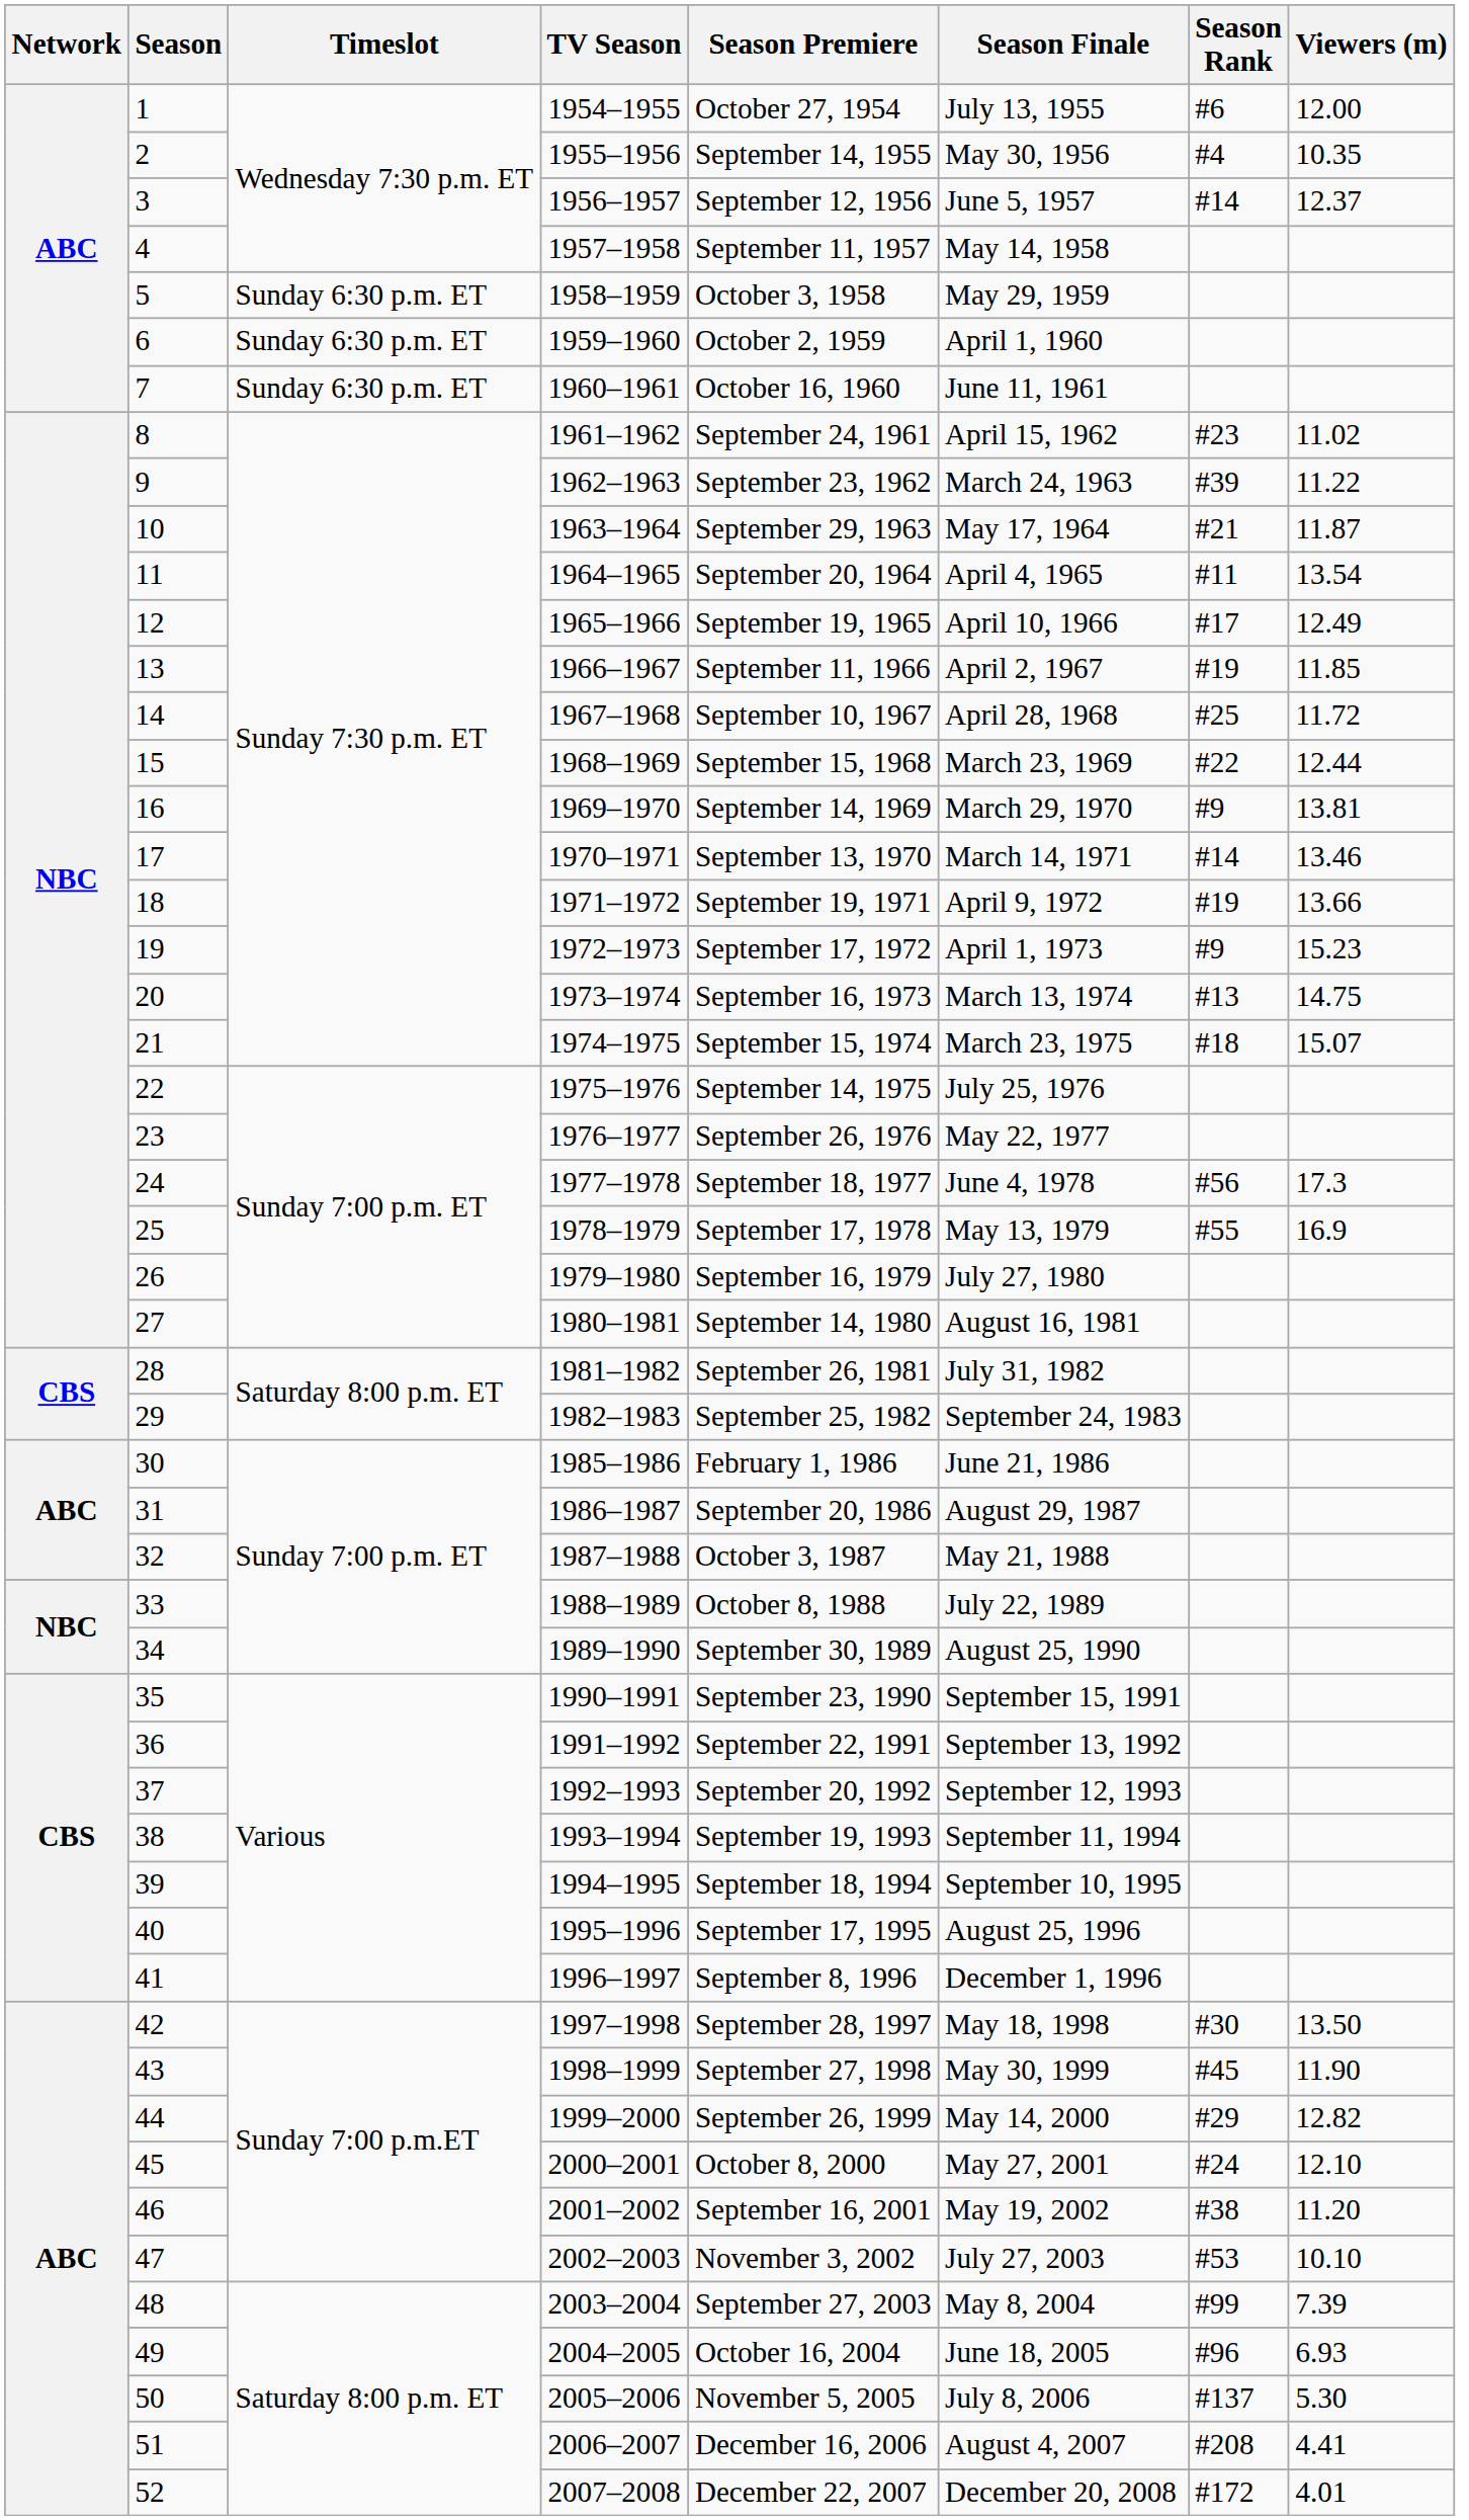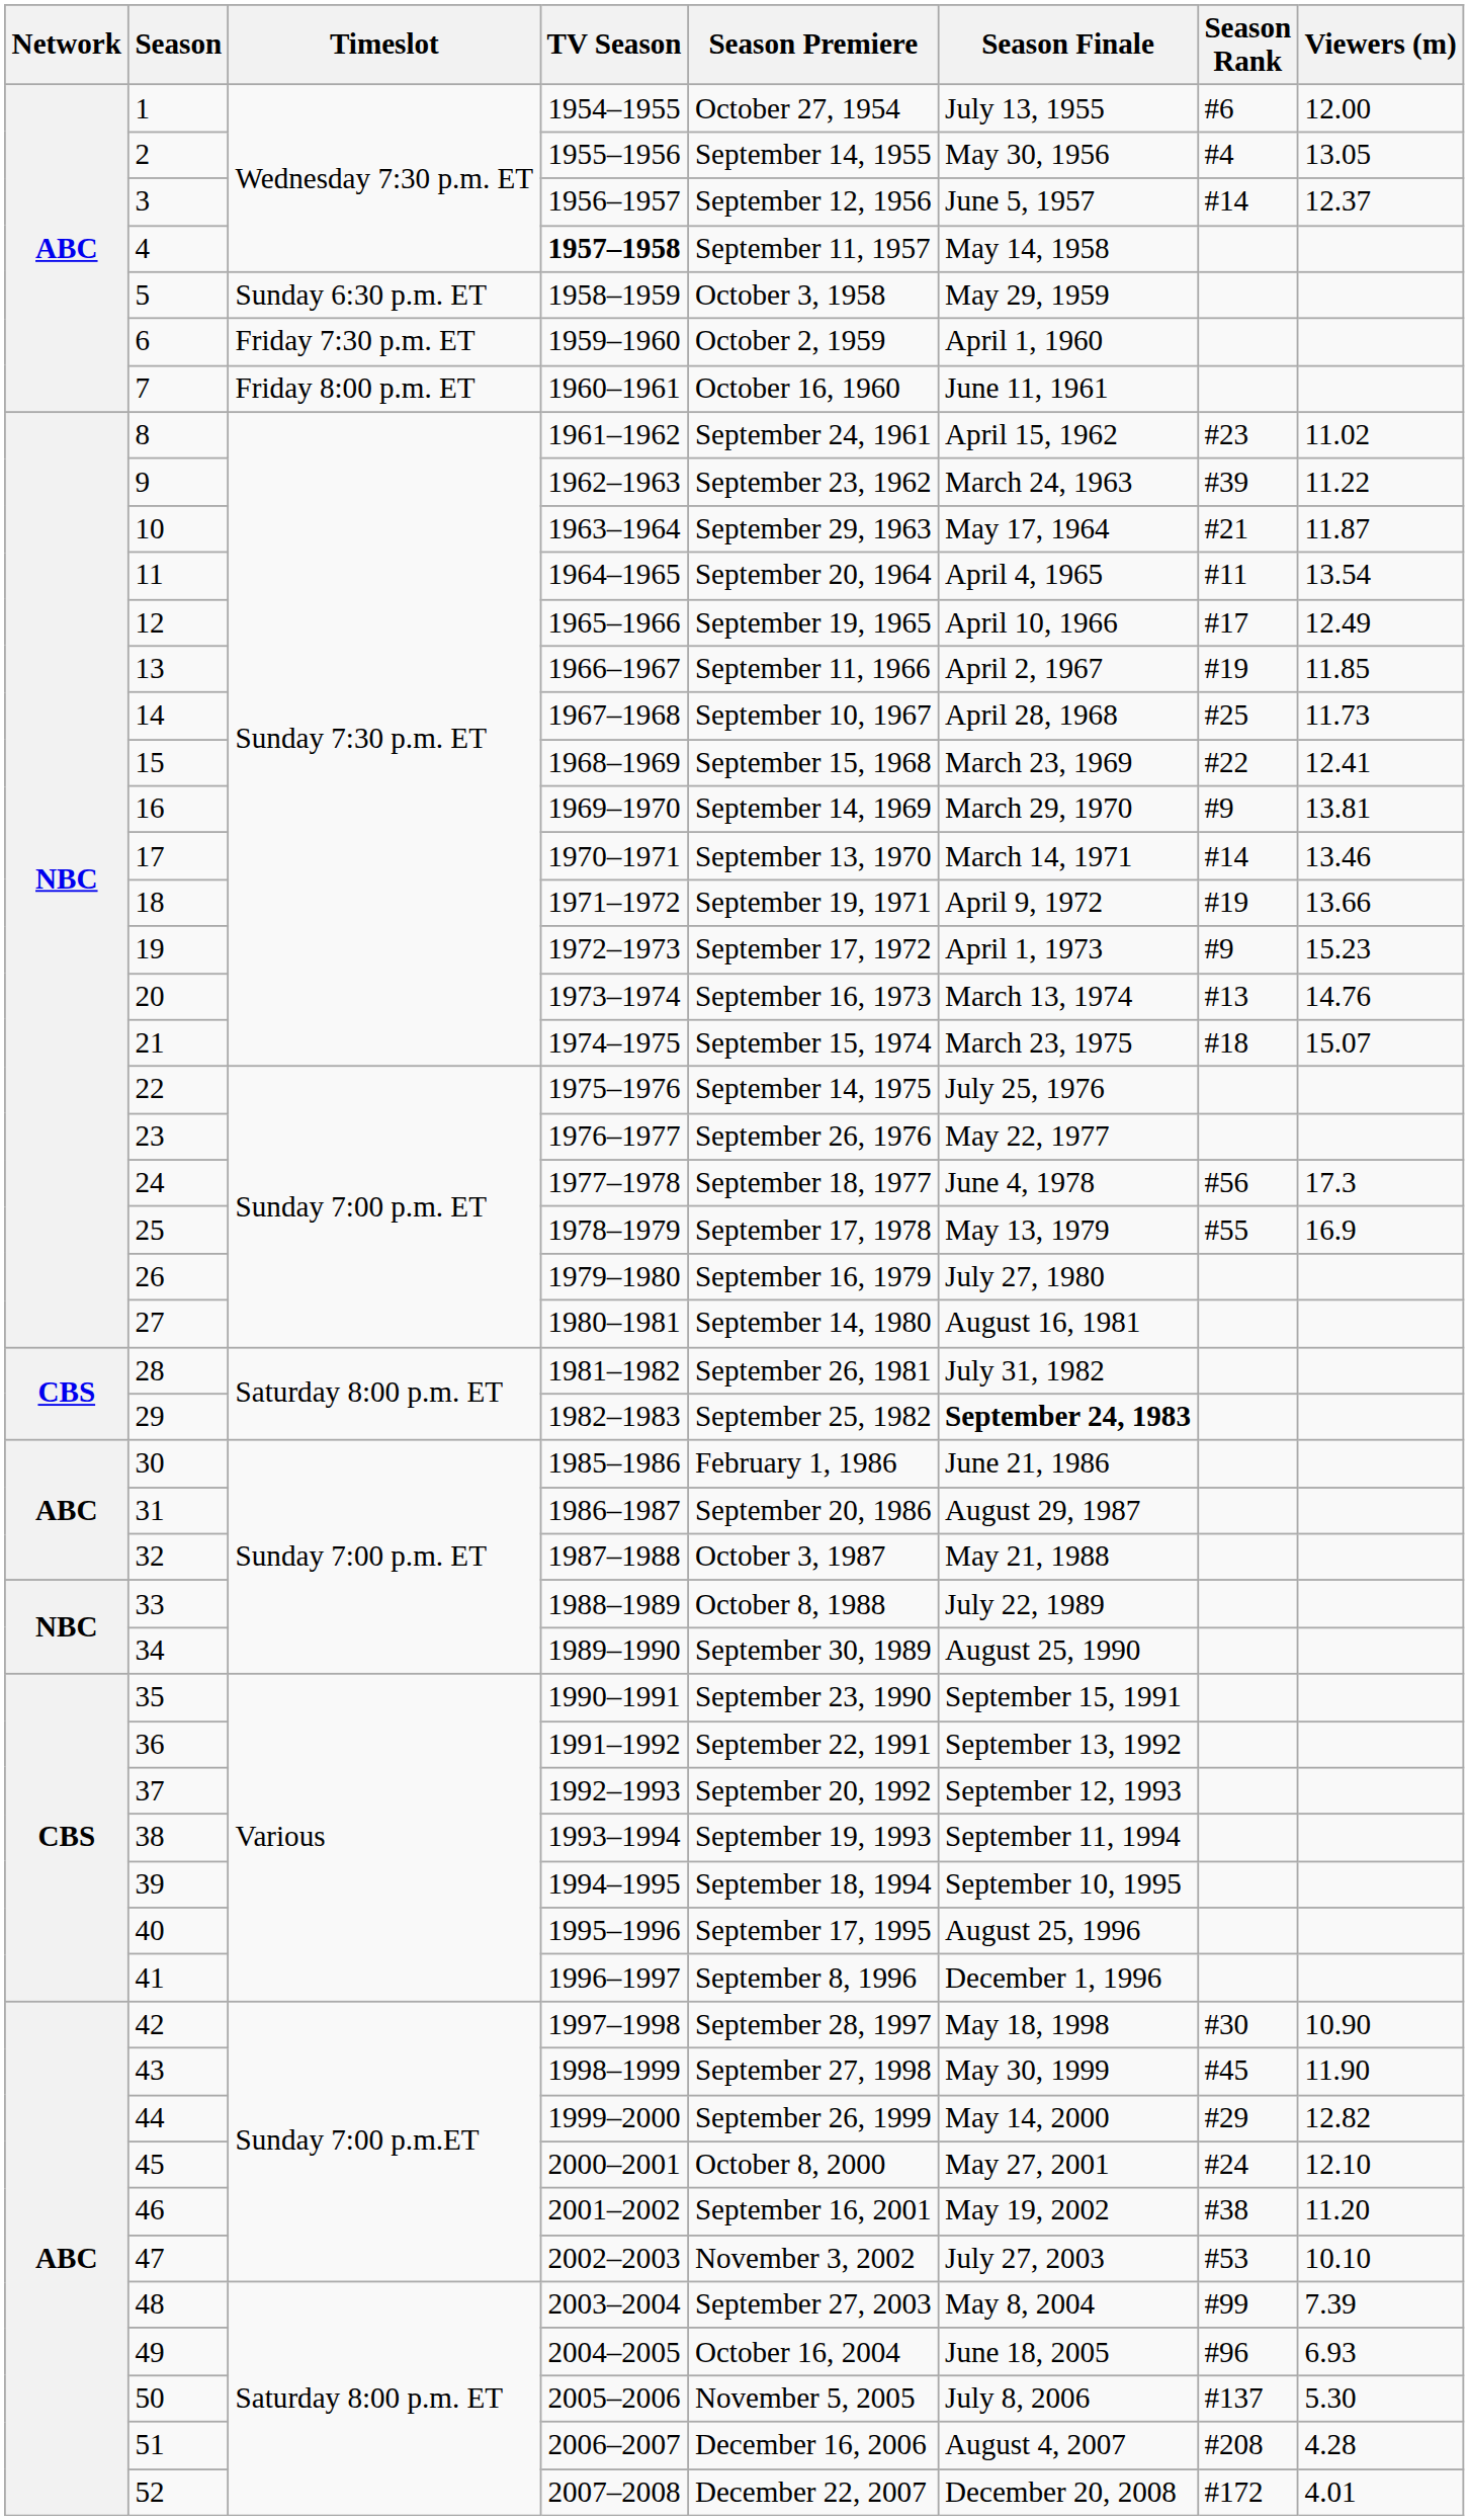 <table class="wikitable">
 <tr>
 <th>Network</th>
 <th>Season</th>
 <th>Timeslot</th>
 <th>TV Season</th>
 <th>Season Premiere</th>
 <th>Season Finale</th>
 <th>Season<br>Rank</th>
 <th>Viewers (m)<br></th>
 </tr>
 <tr>
 <th rowspan="7"><a href='#'>ABC</a></th>
 <td>1</td>
 <td rowspan="4">Wednesday 7:30 p.m. ET</td>
 <td style="text-align:center;">1954–1955</td>
 <td>October 27, 1954</td>
 <td>July 13, 1955</td>
 <td>#6</td>
 <td>12.00</td>
 </tr>
 <tr>
 <td>2</td>
 <td style="text-align:center;">1955–1956</td>
 <td>September 14, 1955</td>
 <td>May 30, 1956</td>
 <td>#4</td>
-<td>10.35</td>
+<td>13.05</td>
 </tr>
 <tr>
 <td>3</td>
 <td style="text-align:center;">1956–1957</td>
 <td>September 12, 1956</td>
 <td>June 5, 1957</td>
 <td>#14</td>
 <td>12.37</td>
 </tr>
 <tr>
 <td>4</td>
-<td style="text-align:center;">1957–1958</td>
+<td style="text-align:center;"><strong>1957–1958</strong></td>
 <td>September 11, 1957</td>
 <td>May 14, 1958</td>
 <td></td>
 <td></td>
 </tr>
 <tr>
 <td>5</td>
 <td rowspan="1">Sunday 6:30 p.m. ET</td>
 <td style="text-align:center;">1958–1959</td>
 <td>October 3, 1958</td>
 <td>May 29, 1959</td>
 <td></td>
 <td></td>
 </tr>
 <tr>
 <td>6</td>
-<td rowspan="1">Sunday 6:30 p.m. ET</td>
+<td rowspan="1">Friday 7:30 p.m. ET</td>
 <td style="text-align:center;">1959–1960</td>
 <td>October 2, 1959</td>
 <td>April 1, 1960</td>
 <td></td>
 <td></td>
 </tr>
 <tr>
 <td>7</td>
-<td rowspan="1">Sunday 6:30 p.m. ET</td>
+<td rowspan="1">Friday 8:00 p.m. ET</td>
 <td style="text-align:center;">1960–1961</td>
 <td>October 16, 1960</td>
 <td>June 11, 1961</td>
 <td></td>
 <td></td>
 </tr>
 <tr>
 <th rowspan="20"><a href='#'>NBC</a></th>
 <td>8</td>
 <td rowspan="14">Sunday 7:30 p.m. ET</td>
 <td style="text-align:center;">1961–1962</td>
 <td>September 24, 1961</td>
 <td>April 15, 1962</td>
 <td>#23</td>
 <td>11.02</td>
 </tr>
 <tr>
 <td>9</td>
 <td style="text-align:center;">1962–1963</td>
 <td>September 23, 1962</td>
 <td>March 24, 1963</td>
 <td>#39</td>
 <td>11.22</td>
 </tr>
 <tr>
 <td>10</td>
 <td style="text-align:center;">1963–1964</td>
 <td>September 29, 1963</td>
 <td>May 17, 1964</td>
 <td>#21</td>
 <td>11.87</td>
 </tr>
 <tr>
 <td>11</td>
 <td style="text-align:center;">1964–1965</td>
 <td>September 20, 1964</td>
 <td>April 4, 1965</td>
 <td>#11</td>
 <td>13.54</td>
 </tr>
 <tr>
 <td>12</td>
 <td style="text-align:center;">1965–1966</td>
 <td>September 19, 1965</td>
 <td>April 10, 1966</td>
 <td>#17</td>
 <td>12.49</td>
 </tr>
 <tr>
 <td>13</td>
 <td style="text-align:center;">1966–1967</td>
 <td>September 11, 1966</td>
 <td>April 2, 1967</td>
 <td>#19</td>
 <td>11.85</td>
 </tr>
 <tr>
 <td>14</td>
 <td style="text-align:center;">1967–1968</td>
 <td>September 10, 1967</td>
 <td>April 28, 1968</td>
 <td>#25</td>
-<td>11.72</td>
+<td>11.73</td>
 </tr>
 <tr>
 <td>15</td>
 <td style="text-align:center;">1968–1969</td>
 <td>September 15, 1968</td>
 <td>March 23, 1969</td>
 <td>#22</td>
-<td>12.44</td>
+<td>12.41</td>
 </tr>
 <tr>
 <td>16</td>
 <td style="text-align:center;">1969–1970</td>
 <td>September 14, 1969</td>
 <td>March 29, 1970</td>
 <td>#9</td>
 <td>13.81</td>
 </tr>
 <tr>
 <td>17</td>
 <td style="text-align:center;">1970–1971</td>
 <td>September 13, 1970</td>
 <td>March 14, 1971</td>
 <td>#14</td>
 <td>13.46</td>
 </tr>
 <tr>
 <td>18</td>
 <td style="text-align:center;">1971–1972</td>
 <td>September 19, 1971</td>
 <td>April 9, 1972</td>
 <td>#19</td>
 <td>13.66</td>
 </tr>
 <tr>
 <td>19</td>
 <td style="text-align:center;">1972–1973</td>
 <td>September 17, 1972</td>
 <td>April 1, 1973</td>
 <td>#9</td>
 <td>15.23</td>
 </tr>
 <tr>
 <td>20</td>
 <td style="text-align:center;">1973–1974</td>
 <td>September 16, 1973</td>
 <td>March 13, 1974</td>
 <td>#13</td>
-<td>14.75</td>
+<td>14.76</td>
 </tr>
 <tr>
 <td>21</td>
 <td style="text-align:center;">1974–1975</td>
 <td>September 15, 1974</td>
 <td>March 23, 1975</td>
 <td>#18</td>
 <td>15.07</td>
 </tr>
 <tr>
 <td>22</td>
 <td rowspan="6">Sunday 7:00 p.m. ET</td>
 <td style="text-align:center;">1975–1976</td>
 <td>September 14, 1975</td>
 <td>July 25, 1976</td>
 <td></td>
 <td></td>
 </tr>
 <tr>
 <td>23</td>
 <td style="text-align:center;">1976–1977</td>
 <td>September 26, 1976</td>
 <td>May 22, 1977</td>
 <td></td>
 <td></td>
 </tr>
 <tr>
 <td>24</td>
 <td style="text-align:center;">1977–1978</td>
 <td>September 18, 1977</td>
 <td>June 4, 1978</td>
 <td>#56</td>
 <td>17.3</td>
 </tr>
 <tr>
 <td>25</td>
 <td style="text-align:center;">1978–1979</td>
 <td>September 17, 1978</td>
 <td>May 13, 1979</td>
 <td>#55</td>
 <td>16.9</td>
 </tr>
 <tr>
 <td>26</td>
 <td style="text-align:center;">1979–1980</td>
 <td>September 16, 1979</td>
 <td>July 27, 1980</td>
 <td></td>
 <td></td>
 </tr>
 <tr>
 <td>27</td>
 <td style="text-align:center;">1980–1981</td>
 <td>September 14, 1980</td>
 <td>August 16, 1981</td>
 <td></td>
 <td></td>
 </tr>
 <tr>
 <th rowspan="2"><a href='#'>CBS</a></th>
 <td>28</td>
 <td rowspan="2">Saturday 8:00 p.m. ET</td>
 <td style="text-align:center;">1981–1982</td>
 <td>September 26, 1981</td>
 <td>July 31, 1982</td>
 <td></td>
 <td></td>
 </tr>
 <tr>
 <td>29</td>
 <td style="text-align:center;">1982–1983</td>
 <td>September 25, 1982</td>
-<td>September 24, 1983</td>
+<td><strong>September 24, 1983</strong></td>
 <td></td>
 <td></td>
 </tr>
 <tr>
 <th rowspan="3">ABC</th>
 <td>30</td>
 <td rowspan="5">Sunday 7:00 p.m. ET</td>
 <td style="text-align:center;">1985–1986</td>
 <td>February 1, 1986</td>
 <td>June 21, 1986</td>
 <td></td>
 <td></td>
 </tr>
 <tr>
 <td>31</td>
 <td style="text-align:center;">1986–1987</td>
 <td>September 20, 1986</td>
 <td>August 29, 1987</td>
 <td></td>
 <td></td>
 </tr>
 <tr>
 <td>32</td>
 <td style="text-align:center;">1987–1988</td>
 <td>October 3, 1987</td>
 <td>May 21, 1988</td>
 <td></td>
 <td></td>
 </tr>
 <tr>
 <th rowspan="2">NBC</th>
 <td>33</td>
 <td style="text-align:center;">1988–1989</td>
 <td>October 8, 1988</td>
 <td>July 22, 1989</td>
 <td></td>
 <td></td>
 </tr>
 <tr>
 <td>34</td>
 <td style="text-align:center;">1989–1990</td>
 <td>September 30, 1989</td>
 <td>August 25, 1990</td>
 <td></td>
 <td></td>
 </tr>
 <tr>
 <th rowspan="7">CBS</th>
 <td>35</td>
 <td rowspan="7">Various</td>
 <td style="text-align:center;">1990–1991</td>
 <td>September 23, 1990</td>
 <td>September 15, 1991</td>
 <td></td>
 <td></td>
 </tr>
 <tr>
 <td>36</td>
 <td style="text-align:center;">1991–1992</td>
 <td>September 22, 1991</td>
 <td>September 13, 1992</td>
 <td></td>
 <td></td>
 </tr>
 <tr>
 <td>37</td>
 <td style="text-align:center;">1992–1993</td>
 <td>September 20, 1992</td>
 <td>September 12, 1993</td>
 <td></td>
 <td></td>
 </tr>
 <tr>
 <td>38</td>
 <td style="text-align:center;">1993–1994</td>
 <td>September 19, 1993</td>
 <td>September 11, 1994</td>
 <td></td>
 <td></td>
 </tr>
 <tr>
 <td>39</td>
 <td style="text-align:center;">1994–1995</td>
 <td>September 18, 1994</td>
 <td>September 10, 1995</td>
 <td></td>
 <td></td>
 </tr>
 <tr>
 <td>40</td>
 <td style="text-align:center;">1995–1996</td>
 <td>September 17, 1995</td>
 <td>August 25, 1996</td>
 <td></td>
 <td></td>
 </tr>
 <tr>
 <td>41</td>
 <td style="text-align:center;">1996–1997</td>
 <td>September 8, 1996</td>
 <td>December 1, 1996</td>
 <td></td>
 <td></td>
 </tr>
 <tr>
 <th rowspan="11">ABC</th>
 <td>42</td>
 <td rowspan="6">Sunday 7:00 p.m.ET</td>
 <td style="text-align:center;">1997–1998</td>
 <td>September 28, 1997</td>
 <td>May 18, 1998</td>
 <td>#30</td>
-<td>13.50</td>
+<td>10.90</td>
 </tr>
 <tr>
 <td>43</td>
 <td style="text-align:center;">1998–1999</td>
 <td>September 27, 1998</td>
 <td>May 30, 1999</td>
 <td>#45</td>
 <td>11.90</td>
 </tr>
 <tr>
 <td>44</td>
 <td style="text-align:center;">1999–2000</td>
 <td>September 26, 1999</td>
 <td>May 14, 2000</td>
 <td>#29</td>
 <td>12.82</td>
 </tr>
 <tr>
 <td>45</td>
 <td style="text-align:center;">2000–2001</td>
 <td>October 8, 2000</td>
 <td>May 27, 2001</td>
 <td>#24</td>
 <td>12.10</td>
 </tr>
 <tr>
 <td>46</td>
 <td style="text-align:center;">2001–2002</td>
 <td>September 16, 2001</td>
 <td>May 19, 2002</td>
 <td>#38</td>
 <td>11.20</td>
 </tr>
 <tr>
 <td>47</td>
 <td style="text-align:center;">2002–2003</td>
 <td>November 3, 2002</td>
 <td>July 27, 2003</td>
 <td>#53</td>
 <td>10.10</td>
 </tr>
 <tr>
 <td>48</td>
 <td rowspan="5">Saturday 8:00 p.m. ET</td>
 <td style="text-align:center;">2003–2004</td>
 <td>September 27, 2003</td>
 <td>May 8, 2004</td>
 <td>#99</td>
 <td>7.39</td>
 </tr>
 <tr>
 <td>49</td>
 <td style="text-align:center;">2004–2005</td>
 <td>October 16, 2004</td>
 <td>June 18, 2005</td>
 <td>#96</td>
 <td>6.93</td>
 </tr>
 <tr>
 <td>50</td>
 <td style="text-align:center;">2005–2006</td>
 <td>November 5, 2005</td>
 <td>July 8, 2006</td>
 <td>#137</td>
 <td>5.30</td>
 </tr>
 <tr>
 <td>51</td>
 <td style="text-align:center;">2006–2007</td>
 <td>December 16, 2006</td>
 <td>August 4, 2007</td>
 <td>#208</td>
-<td>4.41</td>
+<td>4.28</td>
 </tr>
 <tr>
 <td>52</td>
 <td style="text-align:center;">2007–2008</td>
 <td>December 22, 2007</td>
 <td>December 20, 2008</td>
 <td>#172</td>
 <td>4.01</td>
 </tr>
 </table>
